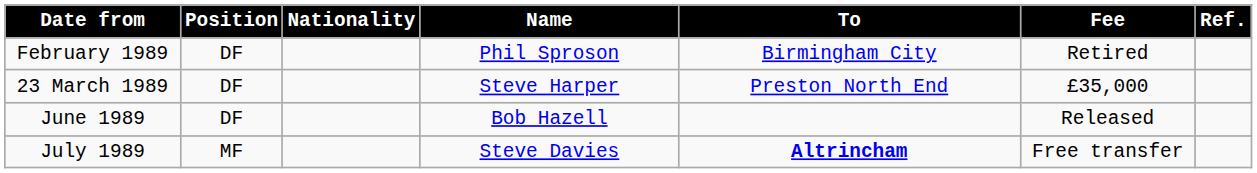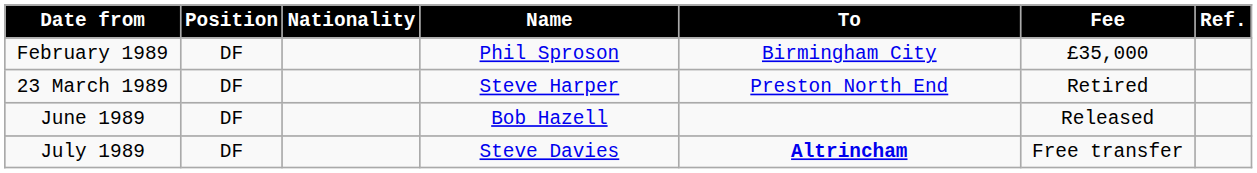 <table class="wikitable" style="text-align:center; font-size:90%; ">
 <tr>
 <th style="background:#000000; color:white; width:100px;">Date from</th>
 <th style="background:#000000; color:white; width:50px;">Position</th>
 <th style="background:#000000; color:white; width:50px;">Nationality</th>
 <th style="background:#000000; color:white; width:150px;">Name</th>
 <th style="background:#000000; color:white; width:200px;">To</th>
 <th style="background:#000000; color:white; width:100px;">Fee</th>
 <th style="background:#000000; color:white; width:25px;">Ref.</th>
 </tr>
 <tr>
 <td>February 1989</td>
 <td>DF</td>
 <td></td>
 <td><a href='#'>Phil Sproson</a></td>
 <td><a href='#'>Birmingham City</a></td>
-<td>Retired</td>
+<td>£35,000</td>
 <td></td>
 </tr>
 <tr>
 <td>23 March 1989</td>
 <td>DF</td>
 <td></td>
 <td><a href='#'>Steve Harper</a></td>
 <td><a href='#'>Preston North End</a></td>
-<td>£35,000</td>
+<td>Retired</td>
 <td></td>
 </tr>
 <tr>
 <td>June 1989</td>
 <td>DF</td>
 <td></td>
 <td><a href='#'>Bob Hazell</a></td>
 <td></td>
 <td>Released</td>
 <td></td>
 </tr>
 <tr>
 <td>July 1989</td>
-<td>MF</td>
+<td>DF</td>
 <td></td>
 <td><a href='#'>Steve Davies</a></td>
 <td><strong><a href='#'>Altrincham</a></strong></td>
 <td>Free transfer</td>
 <td></td>
 </tr>
 </table>
